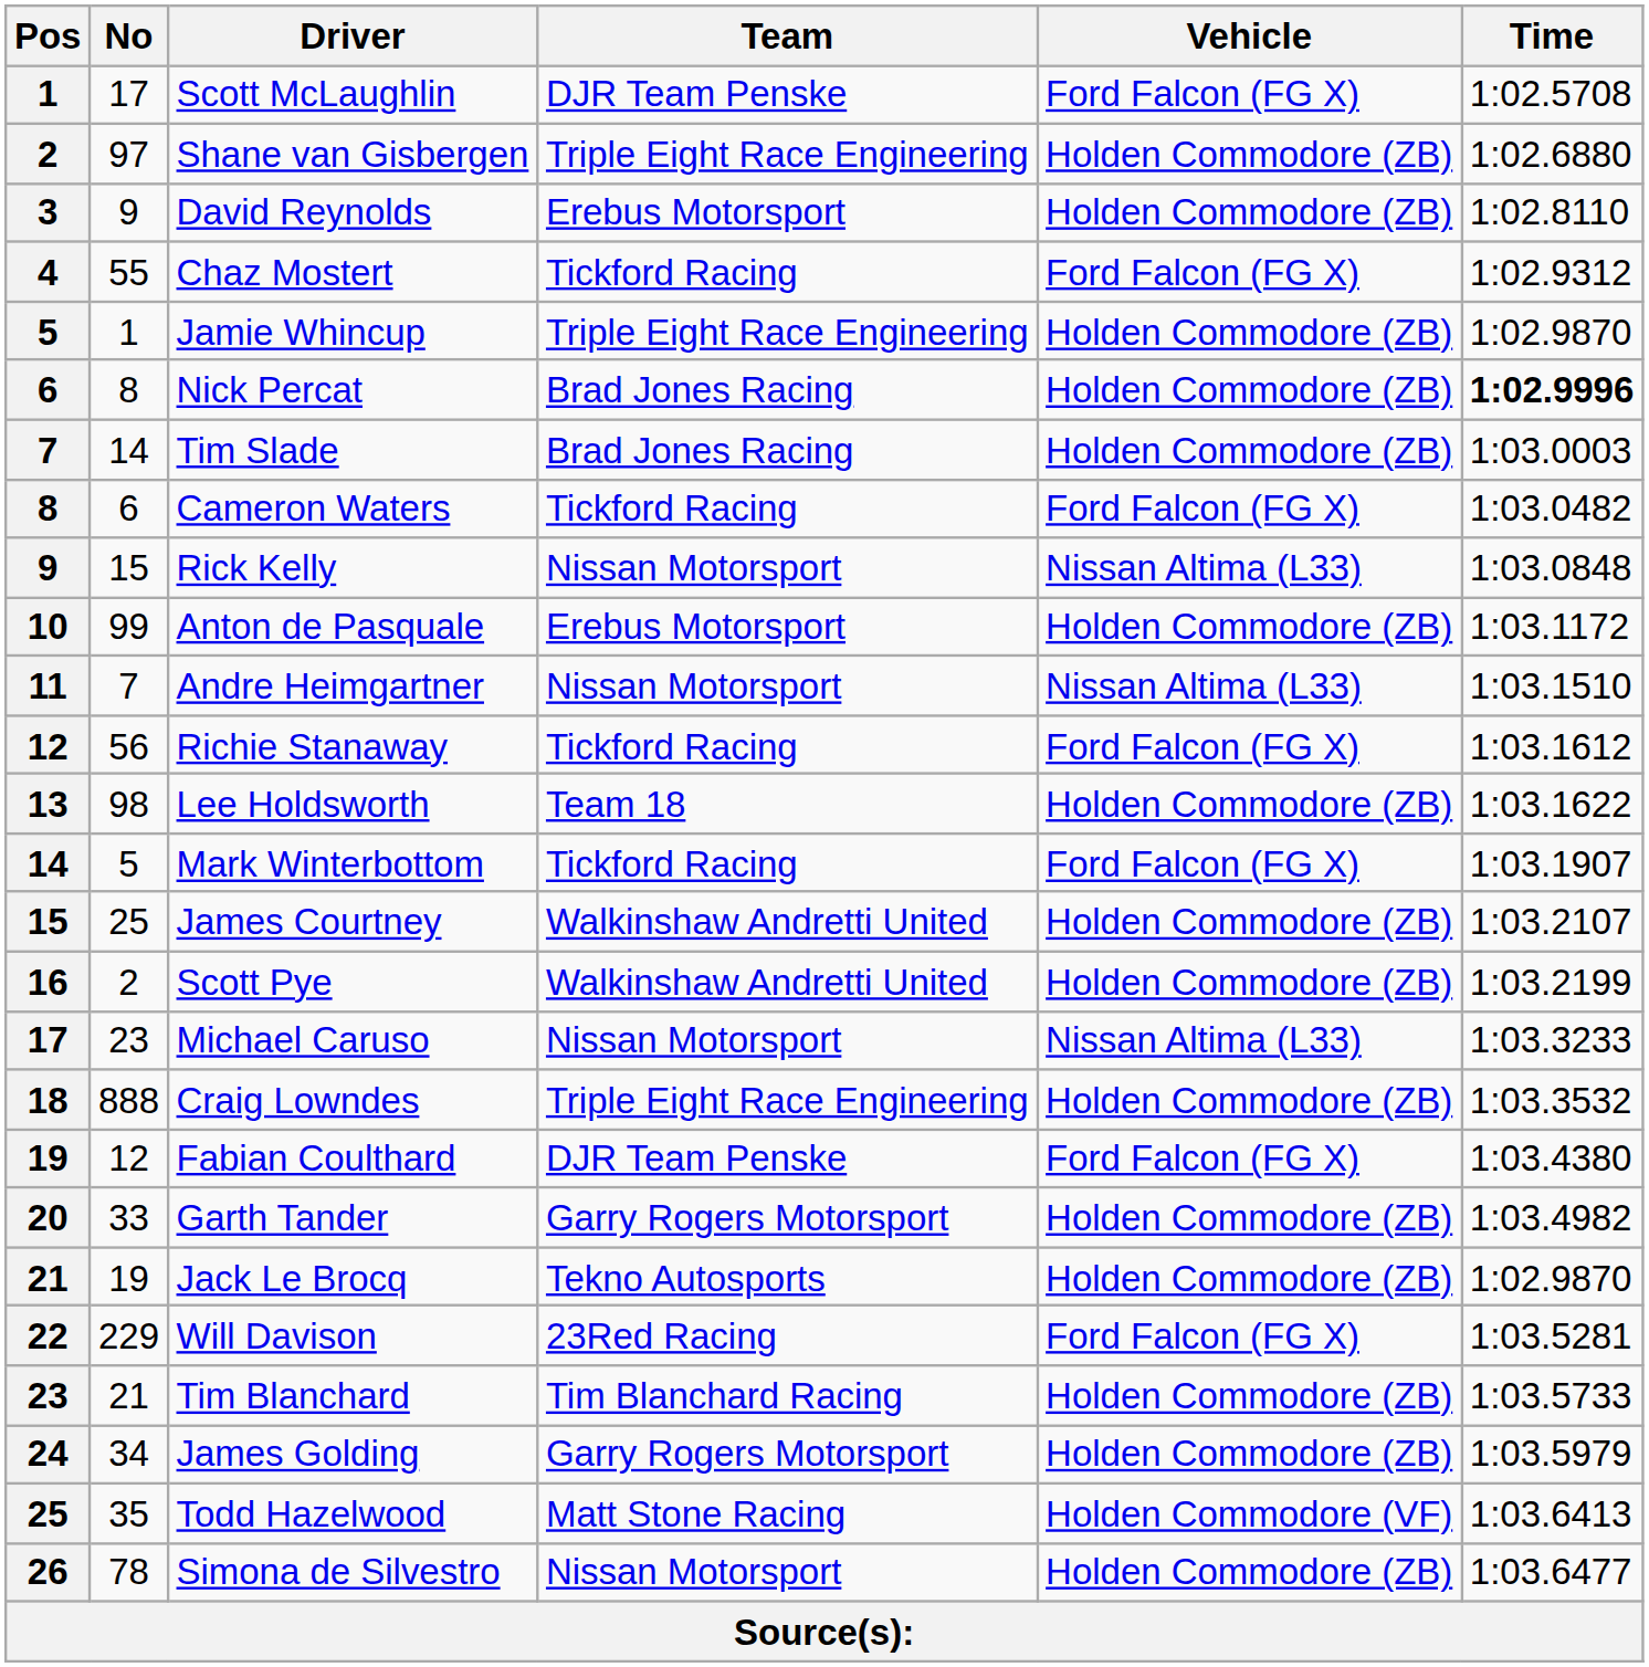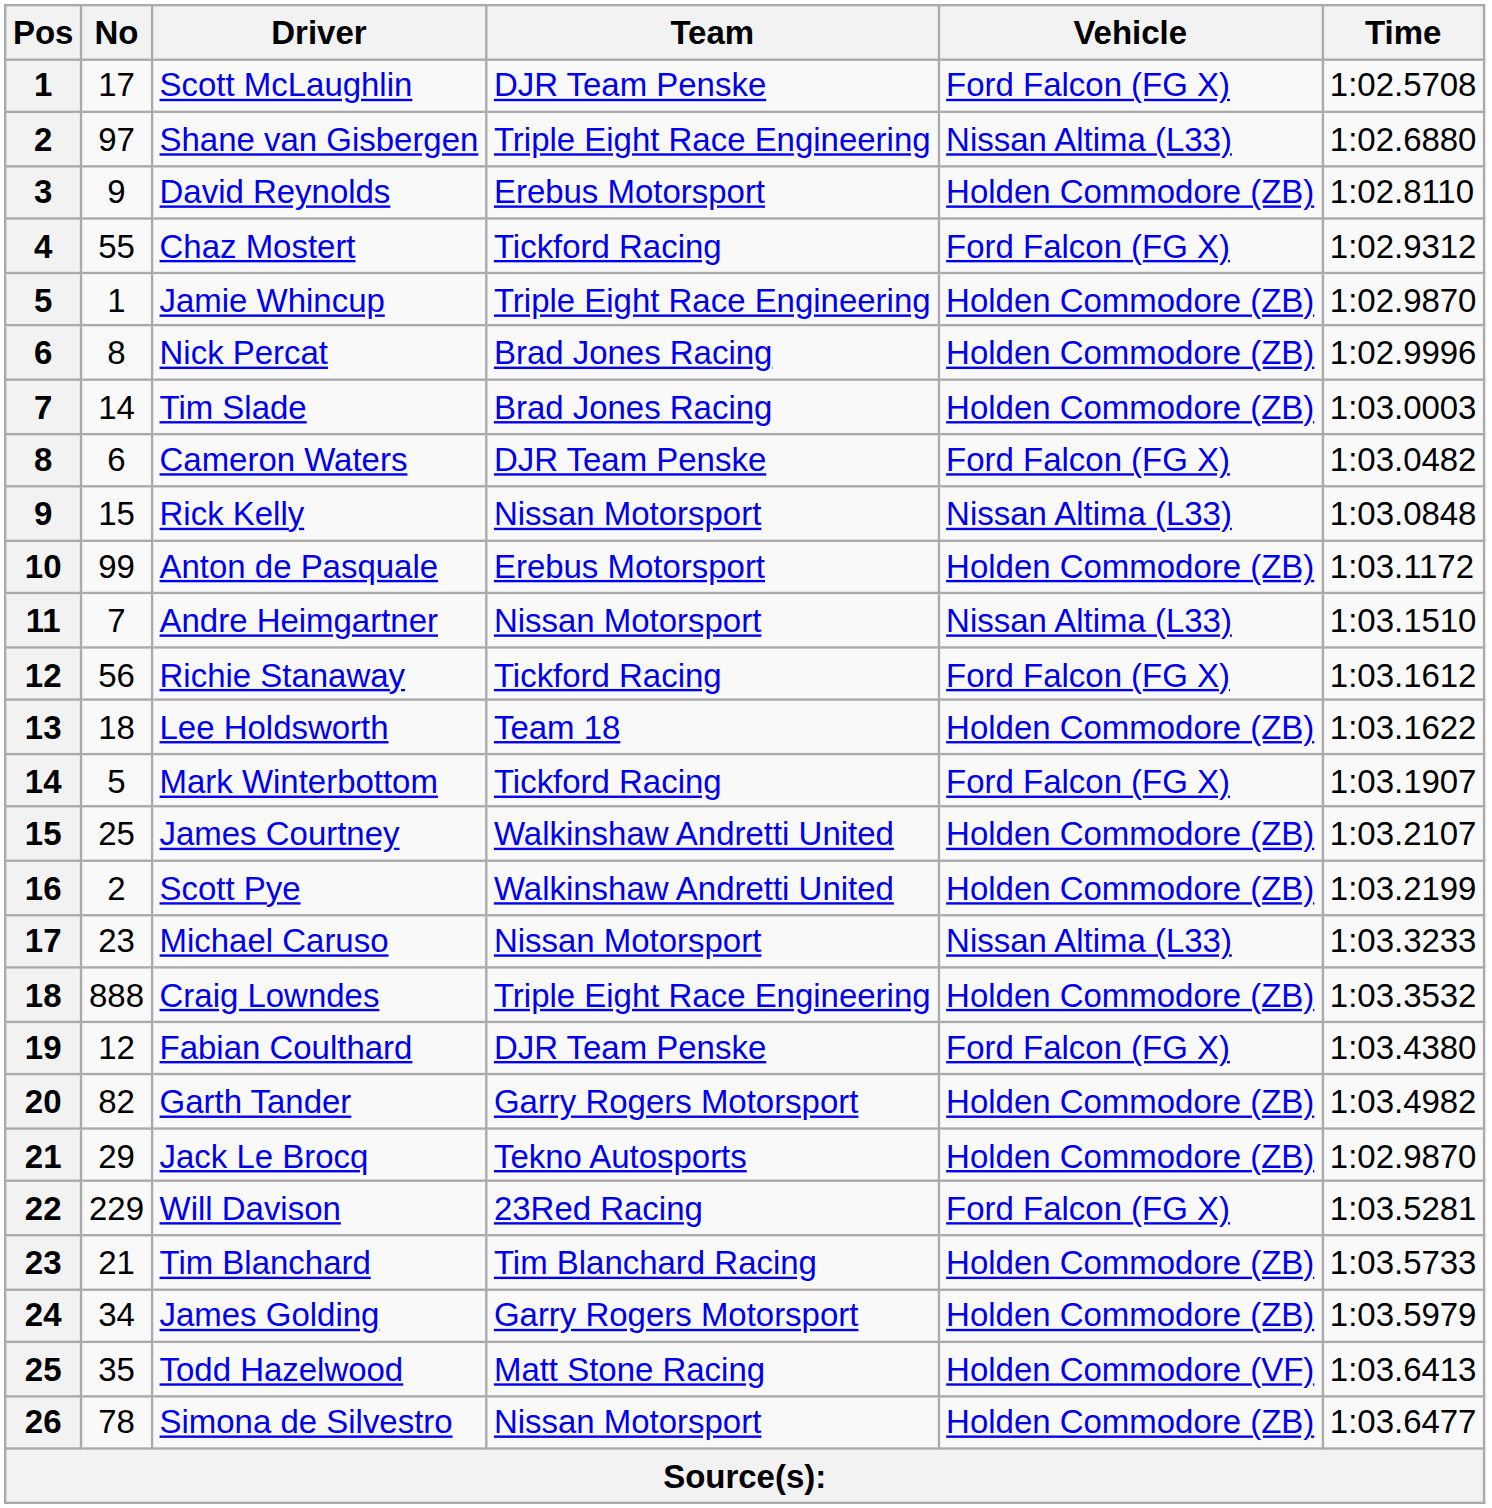 <table class="wikitable" style="font-size: 87%">
 <tr>
 <th>Pos</th>
 <th>No</th>
 <th>Driver</th>
 <th>Team</th>
 <th>Vehicle</th>
 <th>Time</th>
 </tr>
 <tr>
 <th>1</th>
 <td align="center">17</td>
 <td> <a href='#'>Scott McLaughlin</a></td>
 <td><a href='#'>DJR Team Penske</a></td>
 <td><a href='#'>Ford Falcon (FG X)</a></td>
 <td>1:02.5708</td>
 </tr>
 <tr>
 <th>2</th>
 <td align="center">97</td>
 <td> <a href='#'>Shane van Gisbergen</a></td>
 <td><a href='#'>Triple Eight Race Engineering</a></td>
-<td><a href='#'>Holden Commodore (ZB)</a></td>
+<td><a href='#'>Nissan Altima (L33)</a></td>
 <td>1:02.6880</td>
 </tr>
 <tr>
 <th>3</th>
 <td align="center">9</td>
 <td> <a href='#'>David Reynolds</a></td>
 <td><a href='#'>Erebus Motorsport</a></td>
 <td><a href='#'>Holden Commodore (ZB)</a></td>
 <td>1:02.8110</td>
 </tr>
 <tr>
 <th>4</th>
 <td align="center">55</td>
 <td> <a href='#'>Chaz Mostert</a></td>
 <td><a href='#'>Tickford Racing</a></td>
 <td><a href='#'>Ford Falcon (FG X)</a></td>
 <td>1:02.9312</td>
 </tr>
 <tr>
 <th>5</th>
 <td align="center">1</td>
 <td> <a href='#'>Jamie Whincup</a></td>
 <td><a href='#'>Triple Eight Race Engineering</a></td>
 <td><a href='#'>Holden Commodore (ZB)</a></td>
 <td>1:02.9870</td>
 </tr>
 <tr>
 <th>6</th>
 <td align="center">8</td>
 <td> <a href='#'>Nick Percat</a></td>
 <td><a href='#'>Brad Jones Racing</a></td>
 <td><a href='#'>Holden Commodore (ZB)</a></td>
-<td><strong>1:02.9996</strong></td>
+<td>1:02.9996</td>
 </tr>
 <tr>
 <th>7</th>
 <td align="center">14</td>
 <td> <a href='#'>Tim Slade</a></td>
 <td><a href='#'>Brad Jones Racing</a></td>
 <td><a href='#'>Holden Commodore (ZB)</a></td>
 <td>1:03.0003</td>
 </tr>
 <tr>
 <th>8</th>
 <td align="center">6</td>
 <td> <a href='#'>Cameron Waters</a></td>
-<td><a href='#'>Tickford Racing</a></td>
+<td><a href='#'>DJR Team Penske</a></td>
 <td><a href='#'>Ford Falcon (FG X)</a></td>
 <td>1:03.0482</td>
 </tr>
 <tr>
 <th>9</th>
 <td align="center">15</td>
 <td> <a href='#'>Rick Kelly</a></td>
 <td><a href='#'>Nissan Motorsport</a></td>
 <td><a href='#'>Nissan Altima (L33)</a></td>
 <td>1:03.0848</td>
 </tr>
 <tr>
 <th>10</th>
 <td align="center">99</td>
 <td> <a href='#'>Anton de Pasquale</a></td>
 <td><a href='#'>Erebus Motorsport</a></td>
 <td><a href='#'>Holden Commodore (ZB)</a></td>
 <td>1:03.1172</td>
 </tr>
 <tr>
 <th>11</th>
 <td align="center">7</td>
 <td> <a href='#'>Andre Heimgartner</a></td>
 <td><a href='#'>Nissan Motorsport</a></td>
 <td><a href='#'>Nissan Altima (L33)</a></td>
 <td>1:03.1510</td>
 </tr>
 <tr>
 <th>12</th>
 <td align="center">56</td>
 <td> <a href='#'>Richie Stanaway</a></td>
 <td><a href='#'>Tickford Racing</a></td>
 <td><a href='#'>Ford Falcon (FG X)</a></td>
 <td>1:03.1612</td>
 </tr>
 <tr>
 <th>13</th>
-<td align="center">98</td>
+<td align="center">18</td>
 <td> <a href='#'>Lee Holdsworth</a></td>
 <td><a href='#'>Team 18</a></td>
 <td><a href='#'>Holden Commodore (ZB)</a></td>
 <td>1:03.1622</td>
 </tr>
 <tr>
 <th>14</th>
 <td align="center">5</td>
 <td> <a href='#'>Mark Winterbottom</a></td>
 <td><a href='#'>Tickford Racing</a></td>
 <td><a href='#'>Ford Falcon (FG X)</a></td>
 <td>1:03.1907</td>
 </tr>
 <tr>
 <th>15</th>
 <td align="center">25</td>
 <td> <a href='#'>James Courtney</a></td>
 <td><a href='#'>Walkinshaw Andretti United</a></td>
 <td><a href='#'>Holden Commodore (ZB)</a></td>
 <td>1:03.2107</td>
 </tr>
 <tr>
 <th>16</th>
 <td align="center">2</td>
 <td> <a href='#'>Scott Pye</a></td>
 <td><a href='#'>Walkinshaw Andretti United</a></td>
 <td><a href='#'>Holden Commodore (ZB)</a></td>
 <td>1:03.2199</td>
 </tr>
 <tr>
 <th>17</th>
 <td align="center">23</td>
 <td> <a href='#'>Michael Caruso</a></td>
 <td><a href='#'>Nissan Motorsport</a></td>
 <td><a href='#'>Nissan Altima (L33)</a></td>
 <td>1:03.3233</td>
 </tr>
 <tr>
 <th>18</th>
 <td align="center">888</td>
 <td> <a href='#'>Craig Lowndes</a></td>
 <td><a href='#'>Triple Eight Race Engineering</a></td>
 <td><a href='#'>Holden Commodore (ZB)</a></td>
 <td>1:03.3532</td>
 </tr>
 <tr>
 <th>19</th>
 <td align="center">12</td>
 <td> <a href='#'>Fabian Coulthard</a></td>
 <td><a href='#'>DJR Team Penske</a></td>
 <td><a href='#'>Ford Falcon (FG X)</a></td>
 <td>1:03.4380</td>
 </tr>
 <tr>
 <th>20</th>
-<td align="center">33</td>
+<td align="center">82</td>
 <td> <a href='#'>Garth Tander</a></td>
 <td><a href='#'>Garry Rogers Motorsport</a></td>
 <td><a href='#'>Holden Commodore (ZB)</a></td>
 <td>1:03.4982</td>
 </tr>
 <tr>
 <th>21</th>
-<td align="center">19</td>
+<td align="center">29</td>
 <td> <a href='#'>Jack Le Brocq</a></td>
 <td><a href='#'>Tekno Autosports</a></td>
 <td><a href='#'>Holden Commodore (ZB)</a></td>
 <td>1:02.9870</td>
 </tr>
 <tr>
 <th>22</th>
 <td align="center">229</td>
 <td> <a href='#'>Will Davison</a></td>
 <td><a href='#'>23Red Racing</a></td>
 <td><a href='#'>Ford Falcon (FG X)</a></td>
 <td>1:03.5281</td>
 </tr>
 <tr>
 <th>23</th>
 <td align="center">21</td>
 <td> <a href='#'>Tim Blanchard</a></td>
 <td><a href='#'>Tim Blanchard Racing</a></td>
 <td><a href='#'>Holden Commodore (ZB)</a></td>
 <td>1:03.5733</td>
 </tr>
 <tr>
 <th>24</th>
 <td align="center">34</td>
 <td> <a href='#'>James Golding</a></td>
 <td><a href='#'>Garry Rogers Motorsport</a></td>
 <td><a href='#'>Holden Commodore (ZB)</a></td>
 <td>1:03.5979</td>
 </tr>
 <tr>
 <th>25</th>
 <td align="center">35</td>
 <td> <a href='#'>Todd Hazelwood</a></td>
 <td><a href='#'>Matt Stone Racing</a></td>
 <td><a href='#'>Holden Commodore (VF)</a></td>
 <td>1:03.6413</td>
 </tr>
 <tr>
 <th>26</th>
 <td align="center">78</td>
 <td> <a href='#'>Simona de Silvestro</a></td>
 <td><a href='#'>Nissan Motorsport</a></td>
 <td><a href='#'>Holden Commodore (ZB)</a></td>
 <td>1:03.6477</td>
 </tr>
 <tr>
 <th colspan="8">Source(s):</th>
 </tr>
 <tr>
 </tr>
 </table>
